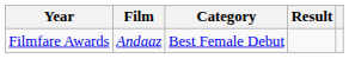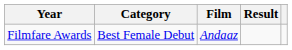 <table class="wikitable plainrowheaders">
 <tr>
 <th>Year</th>
+<th>Category</th>
 <th>Film</th>
-<th>Category</th>
 <th>Result</th>
 <th></th>
 </tr>
 <tr>
 <td><a href='#'>Filmfare Awards</a></td>
+<td><a href='#'>Best Female Debut</a></td>
 <td><em><a href='#'>Andaaz</a></em></td>
-<td><a href='#'>Best Female Debut</a></td>
 <td></td>
 <td></td>
 </tr>
 </table>
